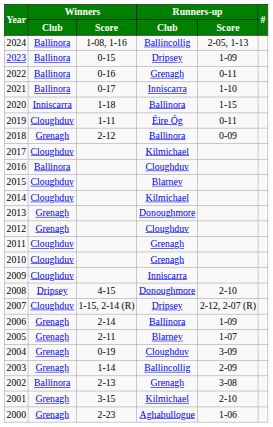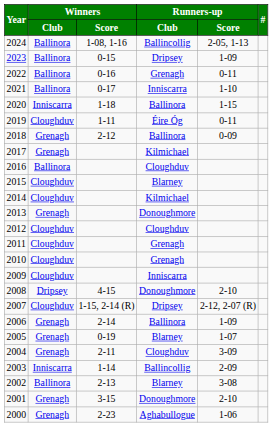 <table class="wikitable sortable" style="text-align:center">
 <tr>
 <th rowspan="2" style="background:green;color:white;border:1px solid black">Year</th>
 <th colspan="2" style="background:green;color:white;border:1px solid black">Winners</th>
 <th colspan="2" style="background:green;color:white;border:1px solid black">Runners-up</th>
 <th rowspan="2" style="background:green;color:white;border:1px solid black">#</th>
 </tr>
 <tr>
 <th style="background:green;color:white;border:1px solid black">Club</th>
 <th style="background:green;color:white;border:1px solid black">Score</th>
 <th style="background:green;color:white;border:1px solid black">Club</th>
 <th style="background:green;color:white;border:1px solid black">Score</th>
 </tr>
 <tr>
 <td>2024</td>
 <td><a href='#'>Ballinora</a></td>
 <td>1-08, 1-16</td>
 <td><a href='#'>Ballincollig</a></td>
 <td>2-05, 1-13</td>
 <td></td>
 </tr>
 <tr>
 <td><a href='#'>2023</a></td>
 <td><a href='#'>Ballinora</a></td>
 <td>0-15</td>
 <td><a href='#'>Dripsey</a></td>
 <td>1-09</td>
 <td></td>
 </tr>
 <tr>
 <td>2022</td>
 <td><a href='#'>Ballinora</a></td>
 <td>0-16</td>
 <td><a href='#'>Grenagh</a></td>
 <td>0-11</td>
 <td></td>
 </tr>
 <tr>
 <td>2021</td>
 <td><a href='#'>Ballinora</a></td>
 <td>0-17</td>
 <td><a href='#'>Inniscarra</a></td>
 <td>1-10</td>
 <td></td>
 </tr>
 <tr>
 <td>2020</td>
 <td><a href='#'>Inniscarra</a></td>
 <td>1-18</td>
 <td><a href='#'>Ballinora</a></td>
 <td>1-15</td>
 <td></td>
 </tr>
 <tr>
 <td>2019</td>
 <td><a href='#'>Cloughduv</a></td>
 <td>1-11</td>
 <td><a href='#'>Éire Óg</a></td>
 <td>0-11</td>
 <td></td>
 </tr>
 <tr>
 <td>2018</td>
 <td><a href='#'>Grenagh</a></td>
 <td>2-12</td>
 <td><a href='#'>Ballinora</a></td>
 <td>0-09</td>
 <td></td>
 </tr>
 <tr>
 <td>2017</td>
-<td><a href='#'>Cloughduv</a></td>
+<td><a href='#'>Grenagh</a></td>
 <td></td>
 <td><a href='#'>Kilmichael</a></td>
 <td></td>
 <td></td>
 </tr>
 <tr>
 <td>2016</td>
 <td><a href='#'>Ballinora</a></td>
 <td></td>
 <td><a href='#'>Cloughduv</a></td>
 <td></td>
 <td></td>
 </tr>
 <tr>
 <td>2015</td>
 <td><a href='#'>Cloughduv</a></td>
 <td></td>
 <td><a href='#'>Blarney</a></td>
 <td></td>
 <td></td>
 </tr>
 <tr>
 <td>2014</td>
 <td><a href='#'>Cloughduv</a></td>
 <td></td>
 <td><a href='#'>Kilmichael</a></td>
 <td></td>
 <td></td>
 </tr>
 <tr>
 <td>2013</td>
 <td><a href='#'>Grenagh</a></td>
 <td></td>
 <td><a href='#'>Donoughmore</a></td>
 <td></td>
 <td></td>
 </tr>
 <tr>
 <td>2012</td>
-<td><a href='#'>Grenagh</a></td>
+<td><a href='#'>Cloughduv</a></td>
 <td></td>
 <td><a href='#'>Cloughduv</a></td>
 <td></td>
 <td></td>
 </tr>
 <tr>
 <td>2011</td>
 <td><a href='#'>Cloughduv</a></td>
 <td></td>
 <td><a href='#'>Grenagh</a></td>
 <td></td>
 <td></td>
 </tr>
 <tr>
 <td>2010</td>
 <td><a href='#'>Cloughduv</a></td>
 <td></td>
 <td><a href='#'>Grenagh</a></td>
 <td></td>
 <td></td>
 </tr>
 <tr>
 <td>2009</td>
 <td><a href='#'>Cloughduv</a></td>
 <td></td>
 <td><a href='#'>Inniscarra</a></td>
 <td></td>
 <td></td>
 </tr>
 <tr>
 <td>2008</td>
 <td><a href='#'>Dripsey</a></td>
 <td>4-15</td>
 <td><a href='#'>Donoughmore</a></td>
 <td>2-10</td>
 <td></td>
 </tr>
 <tr>
 <td>2007</td>
 <td><a href='#'>Cloughduv</a></td>
 <td>1-15, 2-14 (R)</td>
 <td><a href='#'>Dripsey</a></td>
 <td>2-12, 2-07 (R)</td>
 <td></td>
 </tr>
 <tr>
 <td>2006</td>
 <td><a href='#'>Grenagh</a></td>
 <td>2-14</td>
 <td><a href='#'>Ballinora</a></td>
 <td>1-09</td>
 <td></td>
 </tr>
 <tr>
 <td>2005</td>
 <td><a href='#'>Grenagh</a></td>
-<td>2-11</td>
+<td>0-19</td>
 <td><a href='#'>Blarney</a></td>
 <td>1-07</td>
 <td></td>
 </tr>
 <tr>
 <td>2004</td>
 <td><a href='#'>Grenagh</a></td>
-<td>0-19</td>
+<td>2-11</td>
 <td><a href='#'>Cloughduv</a></td>
 <td>3-09</td>
 <td></td>
 </tr>
 <tr>
 <td>2003</td>
-<td><a href='#'>Grenagh</a></td>
+<td><a href='#'>Inniscarra</a></td>
 <td>1-14</td>
 <td><a href='#'>Ballincollig</a></td>
 <td>2-09</td>
 <td></td>
 </tr>
 <tr>
 <td>2002</td>
 <td><a href='#'>Ballinora</a></td>
 <td>2-13</td>
-<td><a href='#'>Grenagh</a></td>
+<td><a href='#'>Blarney</a></td>
 <td>3-08</td>
 <td></td>
 </tr>
 <tr>
 <td>2001</td>
 <td><a href='#'>Grenagh</a></td>
 <td>3-15</td>
-<td><a href='#'>Kilmichael</a></td>
+<td><a href='#'>Donoughmore</a></td>
 <td>2-10</td>
 <td></td>
 </tr>
 <tr>
 <td>2000</td>
 <td><a href='#'>Grenagh</a></td>
 <td>2-23</td>
 <td><a href='#'>Aghabullogue</a></td>
 <td>1-06</td>
 <td></td>
 </tr>
 </table>
